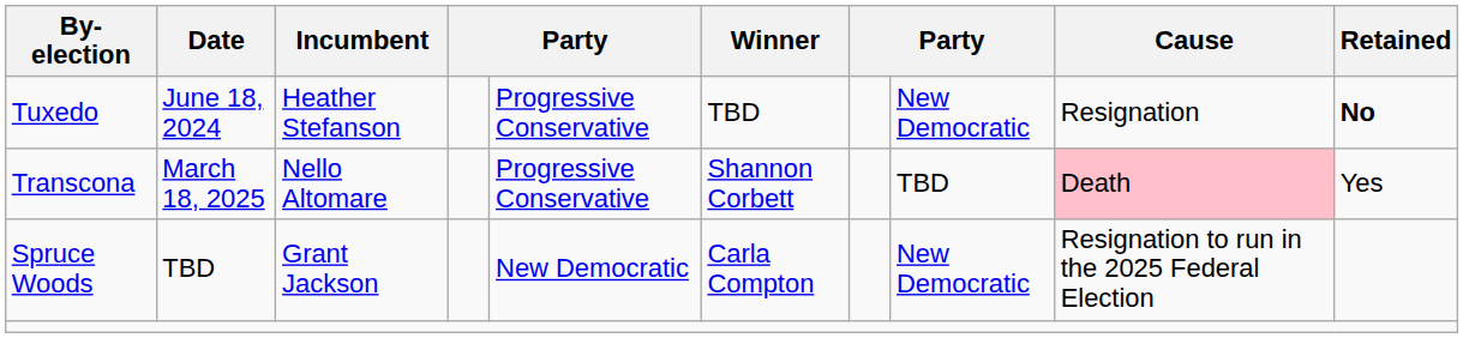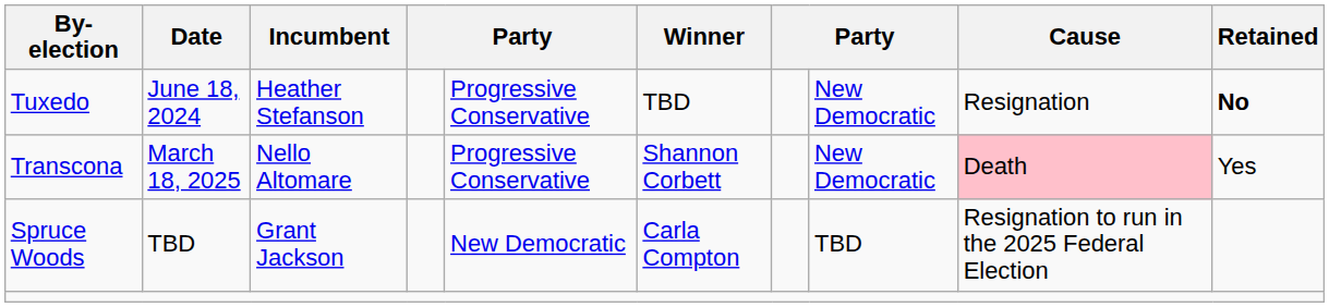 <table class=wikitable style="width:100%">
 <tr>
 <th>By-election</th>
 <th>Date</th>
 <th>Incumbent</th>
 <th colspan="2">Party</th>
 <th>Winner</th>
 <th colspan="2">Party</th>
 <th>Cause</th>
 <th>Retained</th>
 </tr>
 <tr>
 <td><a href='#'>Tuxedo</a></td>
 <td><a href='#'>June 18, 2024</a></td>
 <td><a href='#'>Heather Stefanson</a></td>
 <td>    </td>
 <td><a href='#'>Progressive Conservative</a></td>
 <td>TBD</td>
 <td>    </td>
 <td><a href='#'>New Democratic</a></td>
 <td>Resignation</td>
 <td><strong>No</strong></td>
 </tr>
 <tr>
 <td><a href='#'>Transcona</a></td>
 <td><a href='#'>March 18, 2025</a></td>
 <td><a href='#'>Nello Altomare</a></td>
 <td>    </td>
 <td><a href='#'>Progressive Conservative</a></td>
 <td><a href='#'>Shannon Corbett</a></td>
 <td>    </td>
-<td>TBD</td>
+<td><a href='#'>New Democratic</a></td>
 <td style="background: pink;">Death</td>
 <td>Yes</td>
 </tr>
 <tr>
 <td><a href='#'>Spruce Woods</a></td>
 <td>TBD</td>
 <td><a href='#'>Grant Jackson</a></td>
 <td>    </td>
 <td><a href='#'>New Democratic</a></td>
 <td><a href='#'>Carla Compton</a></td>
 <td></td>
-<td><a href='#'>New Democratic</a></td>
+<td>TBD</td>
 <td>Resignation to run in the 2025 Federal Election</td>
 <td></td>
 </tr>
 <tr>
 <td colspan="10"></td>
 </tr>
 </table>
